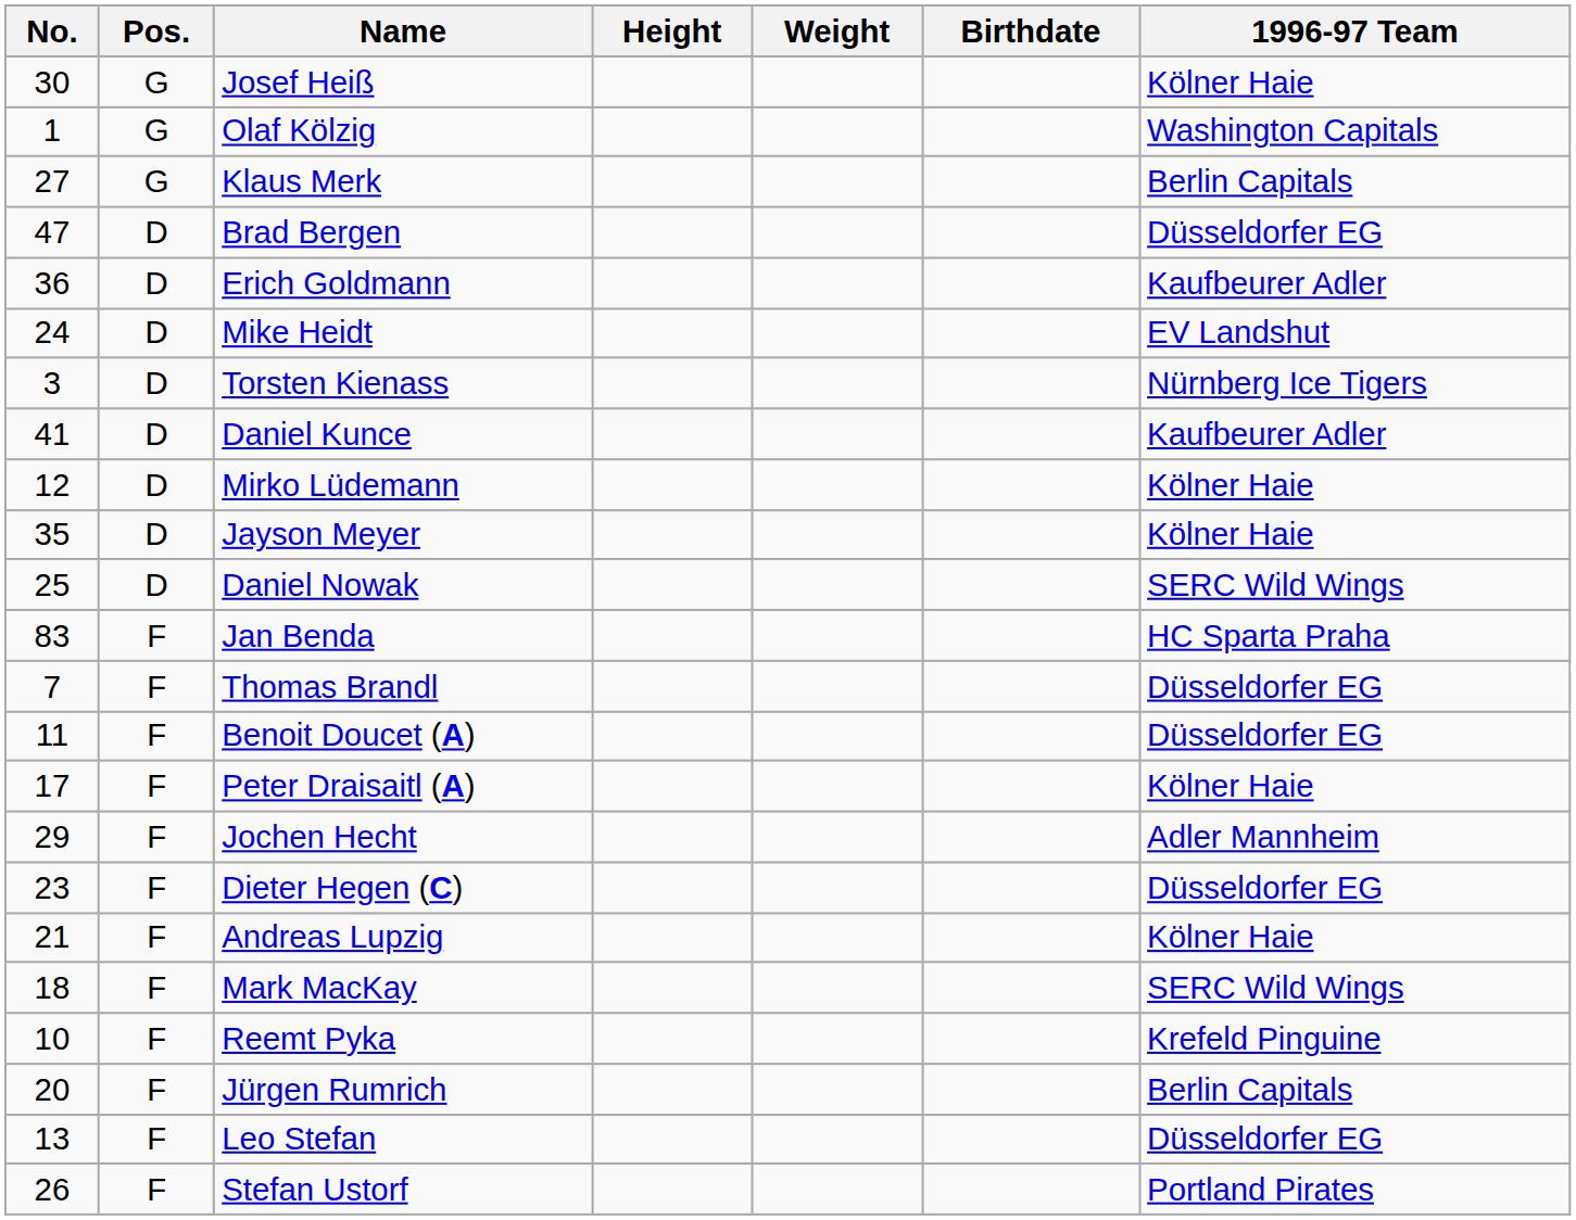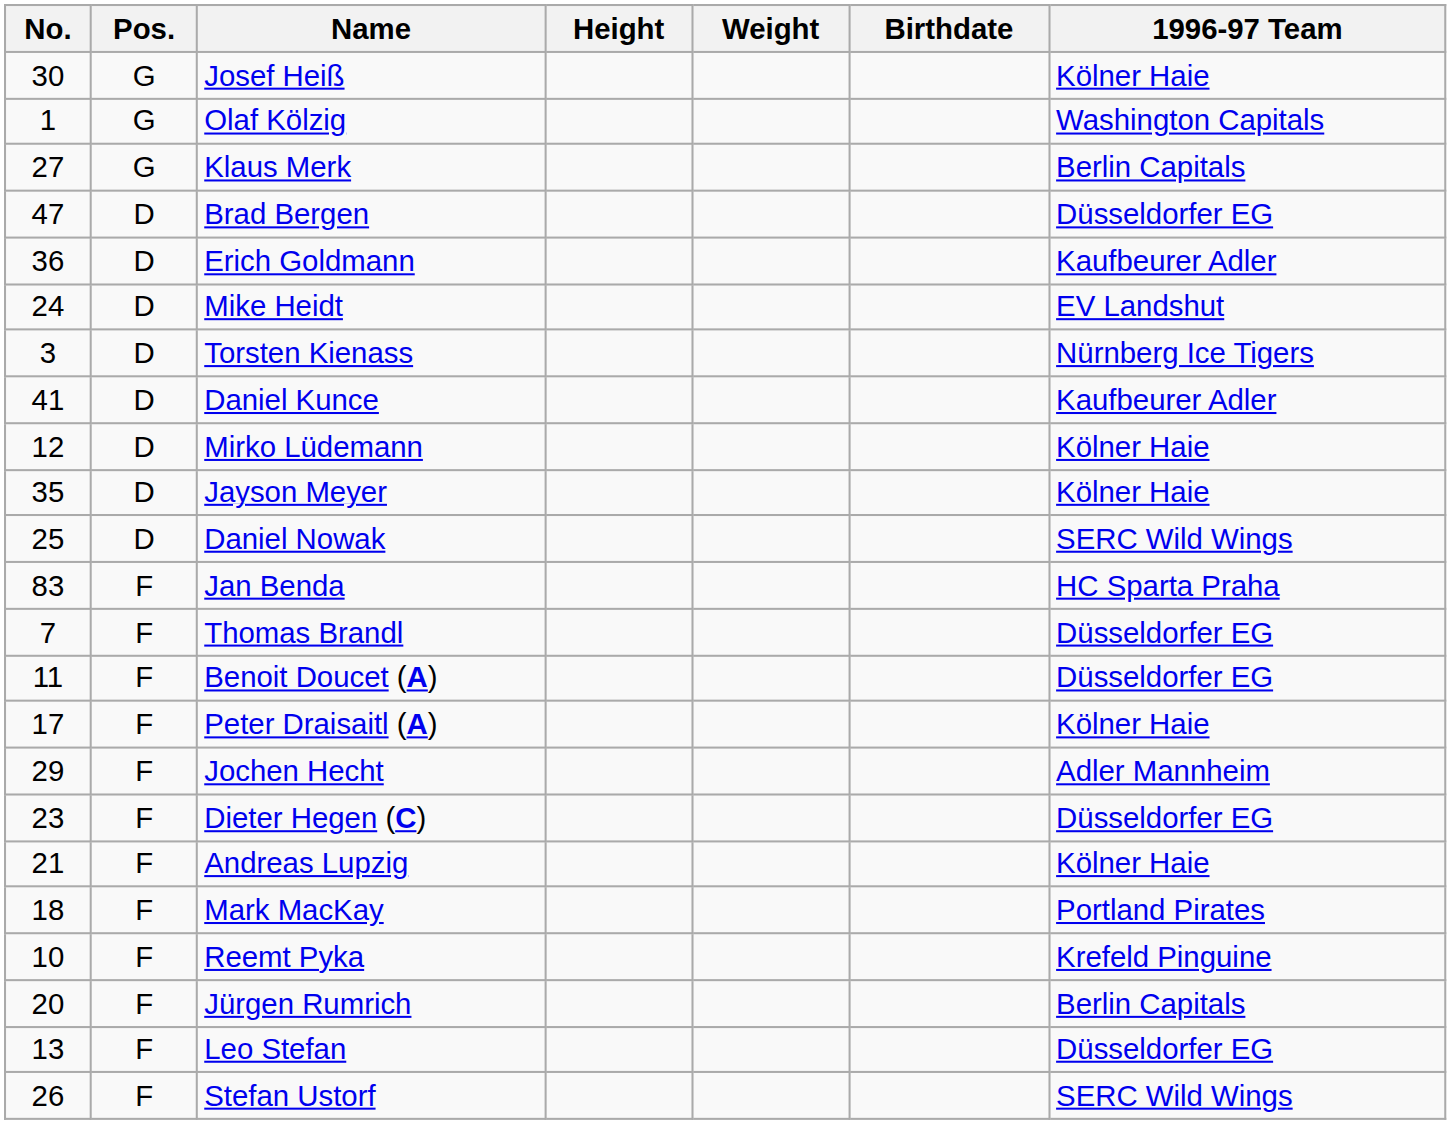 <table class="wikitable sortable" width="80%" style="font-size: 90%; text-align: center;">
 <tr>
 <th>No.</th>
 <th>Pos.</th>
 <th>Name</th>
 <th>Height</th>
 <th>Weight</th>
 <th>Birthdate</th>
 <th>1996-97 Team</th>
 </tr>
 <tr>
 <td>30</td>
 <td>G</td>
 <td style="text-align:left;"><a href='#'>Josef Heiß</a></td>
 <td></td>
 <td></td>
 <td style="text-align:right;"></td>
 <td style="text-align:left;"> <a href='#'>Kölner Haie</a></td>
 </tr>
 <tr>
 <td>1</td>
 <td>G</td>
 <td style="text-align:left;"><a href='#'>Olaf Kölzig</a></td>
 <td></td>
 <td></td>
 <td style="text-align:right;"></td>
 <td style="text-align:left;"> <a href='#'>Washington Capitals</a></td>
 </tr>
 <tr>
 <td>27</td>
 <td>G</td>
 <td style="text-align:left;"><a href='#'>Klaus Merk</a></td>
 <td></td>
 <td></td>
 <td style="text-align:right;"></td>
 <td style="text-align:left;"> <a href='#'>Berlin Capitals</a></td>
 </tr>
 <tr>
 <td>47</td>
 <td>D</td>
 <td style="text-align:left;"><a href='#'>Brad Bergen</a></td>
 <td></td>
 <td></td>
 <td style="text-align:right;"></td>
 <td style="text-align:left;"> <a href='#'>Düsseldorfer EG</a></td>
 </tr>
 <tr>
 <td>36</td>
 <td>D</td>
 <td style="text-align:left;"><a href='#'>Erich Goldmann</a></td>
 <td></td>
 <td></td>
 <td style="text-align:right;"></td>
 <td style="text-align:left;"> <a href='#'>Kaufbeurer Adler</a></td>
 </tr>
 <tr>
 <td>24</td>
 <td>D</td>
 <td style="text-align:left;"><a href='#'>Mike Heidt</a></td>
 <td></td>
 <td></td>
 <td style="text-align:right;"></td>
 <td style="text-align:left;"> <a href='#'>EV Landshut</a></td>
 </tr>
 <tr>
 <td>3</td>
 <td>D</td>
 <td style="text-align:left;"><a href='#'>Torsten Kienass</a></td>
 <td></td>
 <td></td>
 <td style="text-align:right;"></td>
 <td style="text-align:left;"> <a href='#'>Nürnberg Ice Tigers</a></td>
 </tr>
 <tr>
 <td>41</td>
 <td>D</td>
 <td style="text-align:left;"><a href='#'>Daniel Kunce</a></td>
 <td></td>
 <td></td>
 <td style="text-align:right;"></td>
 <td style="text-align:left;"> <a href='#'>Kaufbeurer Adler</a></td>
 </tr>
 <tr>
 <td>12</td>
 <td>D</td>
 <td style="text-align:left;"><a href='#'>Mirko Lüdemann</a></td>
 <td></td>
 <td></td>
 <td style="text-align:right;"></td>
 <td style="text-align:left;"> <a href='#'>Kölner Haie</a></td>
 </tr>
 <tr>
 <td>35</td>
 <td>D</td>
 <td style="text-align:left;"><a href='#'>Jayson Meyer</a></td>
 <td></td>
 <td></td>
 <td style="text-align:right;"></td>
 <td style="text-align:left;"> <a href='#'>Kölner Haie</a></td>
 </tr>
 <tr>
 <td>25</td>
 <td>D</td>
 <td style="text-align:left;"><a href='#'>Daniel Nowak</a></td>
 <td></td>
 <td></td>
 <td style="text-align:right;"></td>
 <td style="text-align:left;"> <a href='#'>SERC Wild Wings</a></td>
 </tr>
 <tr>
 <td>83</td>
 <td>F</td>
 <td style="text-align:left;"><a href='#'>Jan Benda</a></td>
 <td></td>
 <td></td>
 <td style="text-align:right;"></td>
 <td style="text-align:left;"> <a href='#'>HC Sparta Praha</a></td>
 </tr>
 <tr>
 <td>7</td>
 <td>F</td>
 <td style="text-align:left;"><a href='#'>Thomas Brandl</a></td>
 <td></td>
 <td></td>
 <td style="text-align:right;"></td>
 <td style="text-align:left;"> <a href='#'>Düsseldorfer EG</a></td>
 </tr>
 <tr>
 <td>11</td>
 <td>F</td>
 <td style="text-align:left;"><a href='#'>Benoit Doucet</a> (<strong><a href='#'>A</a></strong>)</td>
 <td></td>
 <td></td>
 <td style="text-align:right;"></td>
 <td style="text-align:left;"> <a href='#'>Düsseldorfer EG</a></td>
 </tr>
 <tr>
 <td>17</td>
 <td>F</td>
 <td style="text-align:left;"><a href='#'>Peter Draisaitl</a> (<strong><a href='#'>A</a></strong>)</td>
 <td></td>
 <td></td>
 <td style="text-align:right;"></td>
 <td style="text-align:left;"> <a href='#'>Kölner Haie</a></td>
 </tr>
 <tr>
 <td>29</td>
 <td>F</td>
 <td style="text-align:left;"><a href='#'>Jochen Hecht</a></td>
 <td></td>
 <td></td>
 <td style="text-align:right;"></td>
 <td style="text-align:left;"> <a href='#'>Adler Mannheim</a></td>
 </tr>
 <tr>
 <td>23</td>
 <td>F</td>
 <td style="text-align:left;"><a href='#'>Dieter Hegen</a> (<strong><a href='#'>C</a></strong>)</td>
 <td></td>
 <td></td>
 <td style="text-align:right;"></td>
 <td style="text-align:left;"> <a href='#'>Düsseldorfer EG</a></td>
 </tr>
 <tr>
 <td>21</td>
 <td>F</td>
 <td style="text-align:left;"><a href='#'>Andreas Lupzig</a></td>
 <td></td>
 <td></td>
 <td style="text-align:right;"></td>
 <td style="text-align:left;"> <a href='#'>Kölner Haie</a></td>
 </tr>
 <tr>
 <td>18</td>
 <td>F</td>
 <td style="text-align:left;"><a href='#'>Mark MacKay</a></td>
 <td></td>
 <td></td>
 <td style="text-align:right;"></td>
-<td style="text-align:left;"> <a href='#'>SERC Wild Wings</a></td>
+<td style="text-align:left;"> <a href='#'>Portland Pirates</a></td>
 </tr>
 <tr>
 <td>10</td>
 <td>F</td>
 <td style="text-align:left;"><a href='#'>Reemt Pyka</a></td>
 <td></td>
 <td></td>
 <td style="text-align:right;"></td>
 <td style="text-align:left;"> <a href='#'>Krefeld Pinguine</a></td>
 </tr>
 <tr>
 <td>20</td>
 <td>F</td>
 <td style="text-align:left;"><a href='#'>Jürgen Rumrich</a></td>
 <td></td>
 <td></td>
 <td style="text-align:right;"></td>
 <td style="text-align:left;"> <a href='#'>Berlin Capitals</a></td>
 </tr>
 <tr>
 <td>13</td>
 <td>F</td>
 <td style="text-align:left;"><a href='#'>Leo Stefan</a></td>
 <td></td>
 <td></td>
 <td style="text-align:right;"></td>
 <td style="text-align:left;"> <a href='#'>Düsseldorfer EG</a></td>
 </tr>
 <tr>
 <td>26</td>
 <td>F</td>
 <td style="text-align:left;"><a href='#'>Stefan Ustorf</a></td>
 <td></td>
 <td></td>
 <td style="text-align:right;"></td>
-<td style="text-align:left;"> <a href='#'>Portland Pirates</a></td>
+<td style="text-align:left;"> <a href='#'>SERC Wild Wings</a></td>
 </tr>
 </table>
